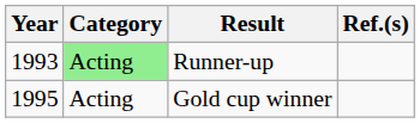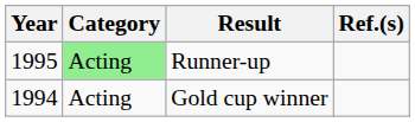 <table class="wikitable sortable">
 <tr style="text-align:center;">
 <th>Year</th>
 <th>Category</th>
 <th>Result</th>
 <th>Ref.(s)</th>
 </tr>
 <tr>
-<td>1993</td>
+<td>1995</td>
 <td style="background: lightgreen;">Acting</td>
 <td>Runner-up</td>
 <td></td>
 </tr>
 <tr>
-<td>1995</td>
+<td>1994</td>
 <td>Acting</td>
 <td>Gold cup winner</td>
 <td></td>
 </tr>
 </table>
